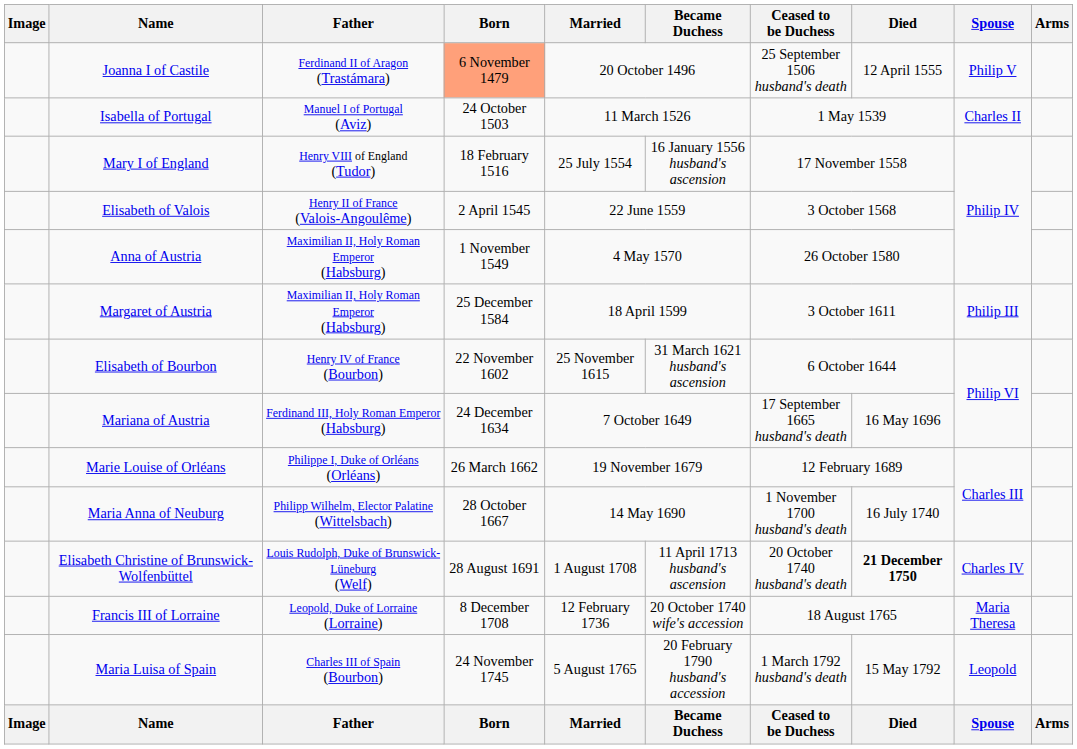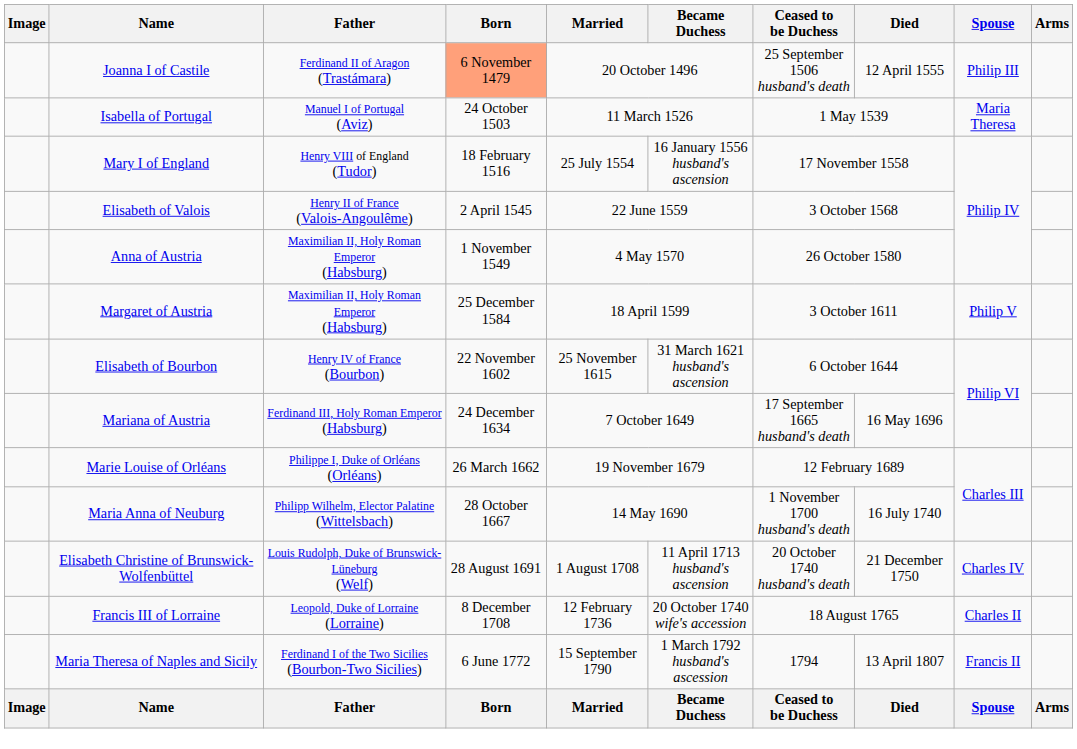 <table width=95% class="wikitable">
 <tr>
 <th>Image</th>
 <th>Name</th>
 <th>Father</th>
 <th>Born</th>
 <th>Married</th>
 <th>Became<br>Duchess</th>
 <th>Ceased to<br>be Duchess</th>
 <th>Died</th>
 <th><a href='#'>Spouse</a></th>
 <th>Arms</th>
 </tr>
 <tr>
 <td align="center"></td>
 <td align="center"><a href='#'>Joanna I of Castile</a><br></td>
 <td align="center"><small><a href='#'>Ferdinand II of Aragon</a></small><br>(<a href='#'>Trastámara</a>)</td>
 <td align="center" style="background: lightsalmon;">6 November 1479</td>
 <td align="center" colspan="2">20 October 1496</td>
 <td align="center">25 September 1506<br><em>husband's death</em></td>
 <td align="center">12 April 1555</td>
-<td align="center"><a href='#'>Philip V</a></td>
+<td align="center"><a href='#'>Philip III</a></td>
 <td align="center"></td>
 </tr>
 <tr>
 <td align="center"></td>
 <td align="center"><a href='#'>Isabella of Portugal</a><br></td>
 <td align="center"><small><a href='#'>Manuel I of Portugal</a></small><br> (<a href='#'>Aviz</a>)</td>
 <td align="center">24 October 1503</td>
 <td align="center" colspan="2">11 March 1526</td>
 <td align="center" colspan="2">1 May 1539</td>
-<td align="center"><a href='#'>Charles II</a></td>
+<td align="center"><a href='#'>Maria Theresa</a></td>
 <td align="center"></td>
 </tr>
 <tr>
 <td align="center"></td>
 <td align="center"><a href='#'>Mary I of England</a><br></td>
 <td align="center"><small><a href='#'>Henry VIII</a> of England</small><br> (<a href='#'>Tudor</a>)</td>
 <td align="center">18 February 1516</td>
 <td align="center">25 July 1554</td>
 <td align="center">16 January 1556<br><em>husband's ascension</em></td>
 <td align="center" colspan="2">17 November 1558</td>
 <td align="center" rowspan="3"><a href='#'>Philip IV</a></td>
 <td align="center"></td>
 </tr>
 <tr>
 <td align="center"></td>
 <td align="center"><a href='#'>Elisabeth of Valois</a><br></td>
 <td align="center"><small><a href='#'>Henry II of France</a></small><br> (<a href='#'>Valois-Angoulême</a>)</td>
 <td align="center">2 April 1545</td>
 <td align="center" colspan="2">22 June 1559</td>
 <td align="center" colspan="2">3 October 1568</td>
 <td align="center"></td>
 </tr>
 <tr>
 <td align="center"></td>
 <td align="center"><a href='#'>Anna of Austria</a><br></td>
 <td align="center"><small><a href='#'>Maximilian II, Holy Roman Emperor</a></small><br> (<a href='#'>Habsburg</a>)</td>
 <td align="center">1 November 1549</td>
 <td align="center" colspan="2">4 May 1570</td>
 <td align="center" colspan="2">26 October 1580</td>
 <td align="center"></td>
 </tr>
 <tr>
 <td align="center"></td>
 <td align="center"><a href='#'>Margaret of Austria</a></td>
 <td align="center"><small><a href='#'>Maximilian II, Holy Roman Emperor</a></small><br> (<a href='#'>Habsburg</a>)</td>
 <td align="center">25 December 1584</td>
 <td align="center" colspan="2">18 April 1599</td>
 <td align="center" colspan="2">3 October 1611</td>
-<td align="center"><a href='#'>Philip III</a></td>
+<td align="center"><a href='#'>Philip V</a></td>
 <td align="center"></td>
 </tr>
 <tr>
 <td align="center"></td>
 <td align="center"><a href='#'>Elisabeth of Bourbon</a><br></td>
 <td align="center"><small><a href='#'>Henry IV of France</a></small><br> (<a href='#'>Bourbon</a>)</td>
 <td align="center">22 November 1602</td>
 <td align="center">25 November 1615</td>
 <td align="center">31 March 1621 <br><em>husband's ascension</em></td>
 <td align="center" colspan="2">6 October 1644</td>
 <td align="center" rowspan="2"><a href='#'>Philip VI</a></td>
 <td align="center"></td>
 </tr>
 <tr>
 <td align="center"></td>
 <td align="center"><a href='#'>Mariana of Austria</a><br></td>
 <td align="center"><small><a href='#'>Ferdinand III, Holy Roman Emperor</a></small><br> (<a href='#'>Habsburg</a>)</td>
 <td align="center">24 December 1634</td>
 <td align="center" colspan="2">7 October 1649</td>
 <td align="center">17 September 1665 <br><em>husband's death</em></td>
 <td align="center">16 May 1696</td>
 <td align="center"></td>
 </tr>
 <tr>
 <td align="center"></td>
 <td align="center"><a href='#'>Marie Louise of Orléans</a><br></td>
 <td align="center"><small><a href='#'>Philippe I, Duke of Orléans</a></small><br> (<a href='#'>Orléans</a>)</td>
 <td align="center">26 March 1662</td>
 <td align="center" colspan="2">19 November 1679</td>
 <td align="center" colspan="2">12 February 1689</td>
 <td align="center" rowspan="2"><a href='#'>Charles III</a></td>
 <td align="center"></td>
 </tr>
 <tr>
 <td align="center"></td>
 <td align="center"><a href='#'>Maria Anna of Neuburg</a><br></td>
 <td align="center"><small><a href='#'>Philipp Wilhelm, Elector Palatine</a></small><br> (<a href='#'>Wittelsbach</a>)</td>
 <td align="center">28 October 1667</td>
 <td align="center" colspan="2">14 May 1690</td>
 <td align="center">1 November 1700<br><em>husband's death</em></td>
 <td align="center">16 July 1740</td>
 <td align="center"></td>
 </tr>
 <tr>
 <td align="center"></td>
 <td align="center"><a href='#'>Elisabeth Christine of Brunswick-Wolfenbüttel</a></td>
 <td align="center"><small><a href='#'>Louis Rudolph, Duke of Brunswick-Lüneburg</a></small><br>(<a href='#'>Welf</a>)</td>
 <td align="center">28 August 1691</td>
 <td align="center">1 August 1708</td>
 <td align="center">11 April 1713<br><em>husband's ascension</em></td>
 <td align="center">20 October 1740<br><em>husband's death</em></td>
-<td align="center"><strong>21 December 1750</strong></td>
+<td align="center">21 December 1750</td>
 <td align="center"><a href='#'>Charles IV</a></td>
 <td align="center"></td>
 </tr>
 <tr>
 <td align="center"></td>
 <td align="center"><a href='#'>Francis III of Lorraine</a><br></td>
 <td align="center"><small><a href='#'>Leopold, Duke of Lorraine</a></small><br>(<a href='#'>Lorraine</a>)</td>
 <td align="center">8 December 1708</td>
 <td align="center">12 February 1736</td>
 <td align="center">20 October 1740<br><em>wife's accession</em></td>
 <td align="center" colspan="2">18 August 1765</td>
-<td align="center"><a href='#'>Maria Theresa</a></td>
+<td align="center"><a href='#'>Charles II</a></td>
 <td align="center"></td>
 </tr>
 <tr>
 <td align="center"></td>
-<td align="center"><a href='#'>Maria Luisa of Spain</a></td>
-<td align="center"><small><a href='#'>Charles III of Spain</a></small><br>(<a href='#'>Bourbon</a>)</td>
-<td align="center">24 November 1745</td>
-<td align="center">5 August 1765</td>
-<td align="center">20 February 1790<br><em>husband's accession</em></td>
-<td align="center">1 March 1792<br><em>husband's death</em></td>
-<td align="center">15 May 1792</td>
-<td align="center"><a href='#'>Leopold</a></td>
+<td align="center"><a href='#'>Maria Theresa of Naples and Sicily</a></td>
+<td align="center"><small><a href='#'>Ferdinand I of the Two Sicilies</a></small><br>(<a href='#'>Bourbon-Two Sicilies</a>)</td>
+<td align="center">6 June 1772</td>
+<td align="center">15 September 1790</td>
+<td align="center">1 March 1792<br><em>husband's ascession</em></td>
+<td align="center">1794</td>
+<td align="center">13 April 1807</td>
+<td align=center><a href='#'>Francis II</a></td>
 <td align="center"></td>
 </tr>
 <tr>
 <th>Image</th>
 <th>Name</th>
 <th>Father</th>
 <th>Born</th>
 <th>Married</th>
 <th>Became<br>Duchess</th>
 <th>Ceased to<br>be Duchess</th>
 <th>Died</th>
 <th><a href='#'>Spouse</a></th>
 <th>Arms</th>
 </tr>
 </table>
